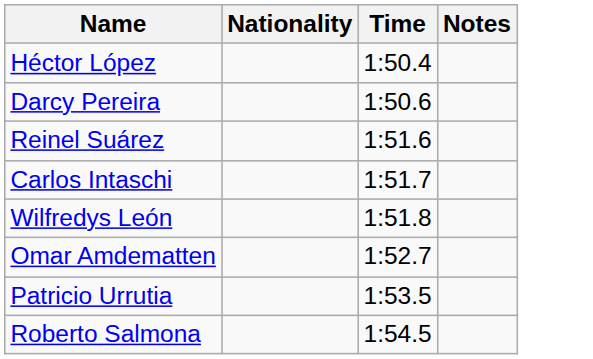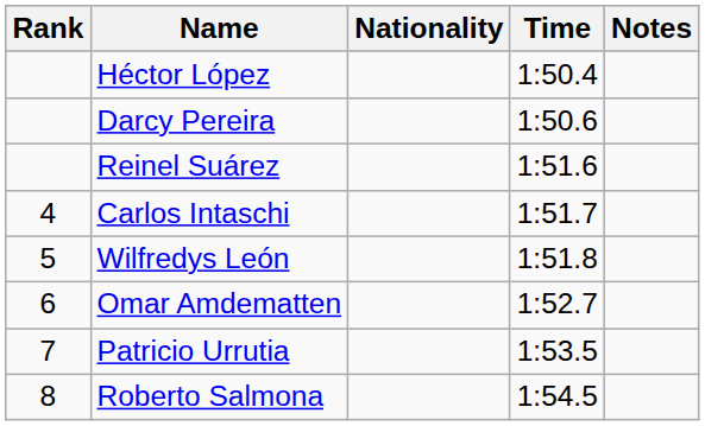 <table class="wikitable sortable" style="text-align:center">
 <tr>
+<th>Rank</th>
 <th>Name</th>
 <th>Nationality</th>
 <th>Time</th>
 <th>Notes</th>
 </tr>
 <tr>
+<td></td>
 <td align=left><a href='#'>Héctor López</a></td>
 <td align=left></td>
 <td>1:50.4</td>
 <td></td>
 </tr>
 <tr>
+<td></td>
 <td align=left><a href='#'>Darcy Pereira</a></td>
 <td align=left></td>
 <td>1:50.6</td>
 <td></td>
 </tr>
 <tr>
+<td></td>
 <td align=left><a href='#'>Reinel Suárez</a></td>
 <td align=left></td>
 <td>1:51.6</td>
 <td></td>
 </tr>
 <tr>
+<td>4</td>
 <td align=left><a href='#'>Carlos Intaschi</a></td>
 <td align=left></td>
 <td>1:51.7</td>
 <td></td>
 </tr>
 <tr>
+<td>5</td>
 <td align=left><a href='#'>Wilfredys León</a></td>
 <td align=left></td>
 <td>1:51.8</td>
 <td></td>
 </tr>
 <tr>
+<td>6</td>
 <td align=left><a href='#'>Omar Amdematten</a></td>
 <td align=left></td>
 <td>1:52.7</td>
 <td></td>
 </tr>
 <tr>
+<td>7</td>
 <td align=left><a href='#'>Patricio Urrutia</a></td>
 <td align=left></td>
 <td>1:53.5</td>
 <td></td>
 </tr>
 <tr>
+<td>8</td>
 <td align=left><a href='#'>Roberto Salmona</a></td>
 <td align=left></td>
 <td>1:54.5</td>
 <td></td>
 </tr>
 </table>
